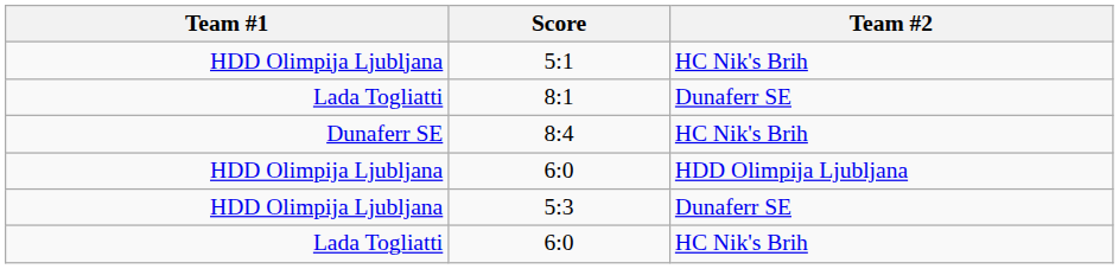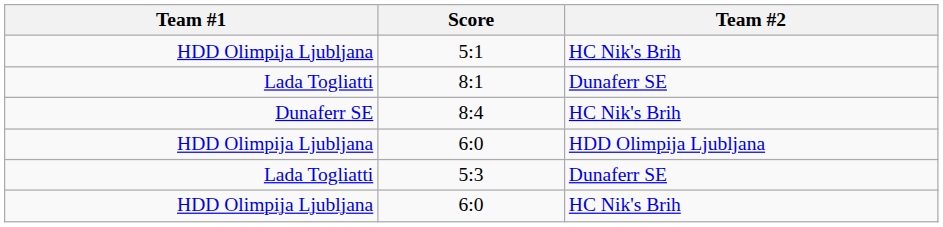 <table class="wikitable" style="text-align: center;">
 <tr>
 <th width=22%>Team #1</th>
 <th width=11%>Score</th>
 <th width=22%>Team #2</th>
 </tr>
 <tr>
 <td style="text-align: right;"><a href='#'>HDD Olimpija Ljubljana</a> </td>
 <td>5:1</td>
 <td style="text-align: left;"> <a href='#'>HC Nik's Brih</a></td>
 </tr>
 <tr>
 <td style="text-align: right;"><a href='#'>Lada Togliatti</a> </td>
 <td>8:1</td>
 <td style="text-align: left;"> <a href='#'>Dunaferr SE</a></td>
 </tr>
 <tr>
 <td style="text-align: right;"><a href='#'>Dunaferr SE</a> </td>
 <td>8:4</td>
 <td style="text-align: left;"> <a href='#'>HC Nik's Brih</a></td>
 </tr>
 <tr>
 <td style="text-align: right;"><a href='#'>HDD Olimpija Ljubljana</a> </td>
 <td>6:0</td>
 <td style="text-align: left;"> <a href='#'>HDD Olimpija Ljubljana</a></td>
 </tr>
 <tr>
-<td style="text-align: right;"><a href='#'>HDD Olimpija Ljubljana</a> </td>
+<td style="text-align: right;"><a href='#'>Lada Togliatti</a> </td>
 <td>5:3</td>
 <td style="text-align: left;"> <a href='#'>Dunaferr SE</a></td>
 </tr>
 <tr>
-<td style="text-align: right;"><a href='#'>Lada Togliatti</a> </td>
+<td style="text-align: right;"><a href='#'>HDD Olimpija Ljubljana</a> </td>
 <td>6:0</td>
 <td style="text-align: left;"> <a href='#'>HC Nik's Brih</a></td>
 </tr>
 </table>
